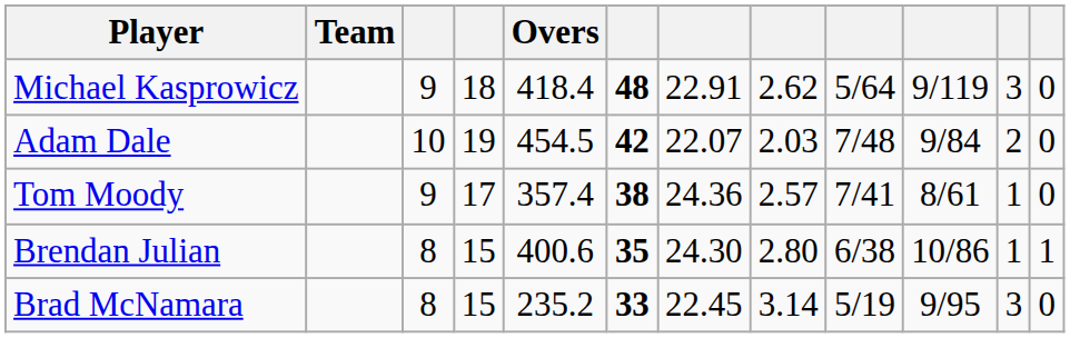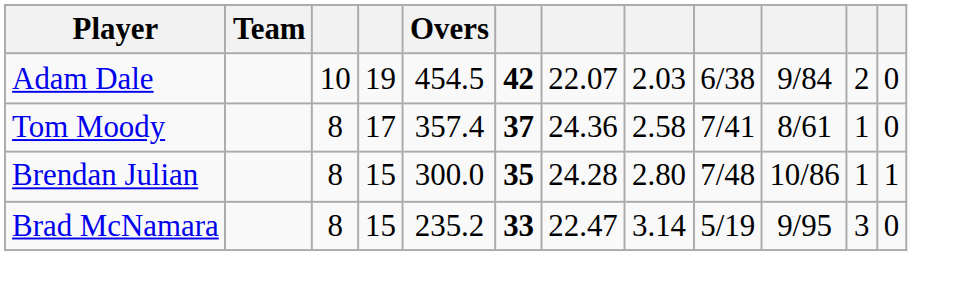 <table class="wikitable sortable" style="text-align:center">
 <tr>
 <th class="unsortable">Player</th>
 <th>Team</th>
 <th></th>
 <th></th>
 <th>Overs</th>
 <th></th>
 <th></th>
 <th></th>
 <th></th>
 <th></th>
 <th></th>
 <th></th>
 </tr>
 <tr>
-<td style="text-align:left"><a href='#'>Michael Kasprowicz</a></td>
-<td style="text-align:left"></td>
-<td>9</td>
-<td>18</td>
-<td>418.4</td>
-<td><strong>48</strong></td>
-<td>22.91</td>
-<td>2.62</td>
-<td>5/64</td>
-<td>9/119</td>
-<td>3</td>
-<td>0</td>
-</tr>
-<tr>
 <td style="text-align:left"><a href='#'>Adam Dale</a></td>
 <td style="text-align:left"></td>
 <td>10</td>
 <td>19</td>
 <td>454.5</td>
 <td><strong>42</strong></td>
 <td>22.07</td>
 <td>2.03</td>
-<td>7/48</td>
+<td>6/38</td>
 <td>9/84</td>
 <td>2</td>
 <td>0</td>
 </tr>
 <tr>
 <td style="text-align:left"><a href='#'>Tom Moody</a></td>
 <td style="text-align:left"></td>
-<td>9</td>
+<td>8</td>
 <td>17</td>
 <td>357.4</td>
-<td><strong>38</strong></td>
+<td><strong>37</strong></td>
 <td>24.36</td>
-<td>2.57</td>
+<td>2.58</td>
 <td>7/41</td>
 <td>8/61</td>
 <td>1</td>
 <td>0</td>
 </tr>
 <tr>
 <td style="text-align:left"><a href='#'>Brendan Julian</a></td>
 <td style="text-align:left"></td>
 <td>8</td>
 <td>15</td>
-<td>400.6</td>
+<td>300.0</td>
 <td><strong>35</strong></td>
-<td>24.30</td>
+<td>24.28</td>
 <td>2.80</td>
-<td>6/38</td>
+<td>7/48</td>
 <td>10/86</td>
 <td>1</td>
 <td>1</td>
 </tr>
 <tr>
 <td style="text-align:left"><a href='#'>Brad McNamara</a></td>
 <td style="text-align:left"></td>
 <td>8</td>
 <td>15</td>
 <td>235.2</td>
 <td><strong>33</strong></td>
-<td>22.45</td>
+<td>22.47</td>
 <td>3.14</td>
 <td>5/19</td>
 <td>9/95</td>
 <td>3</td>
 <td>0</td>
 </tr>
 </table>
